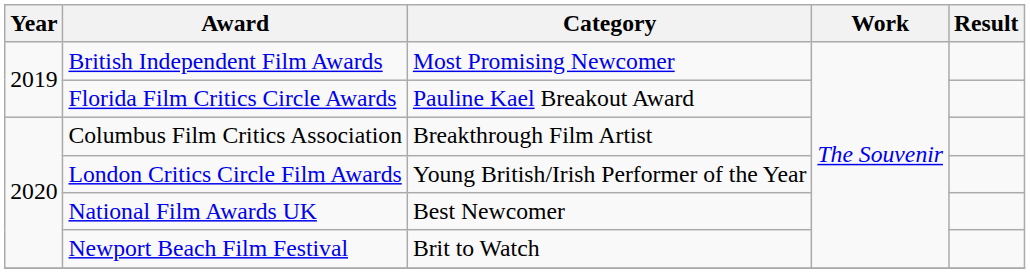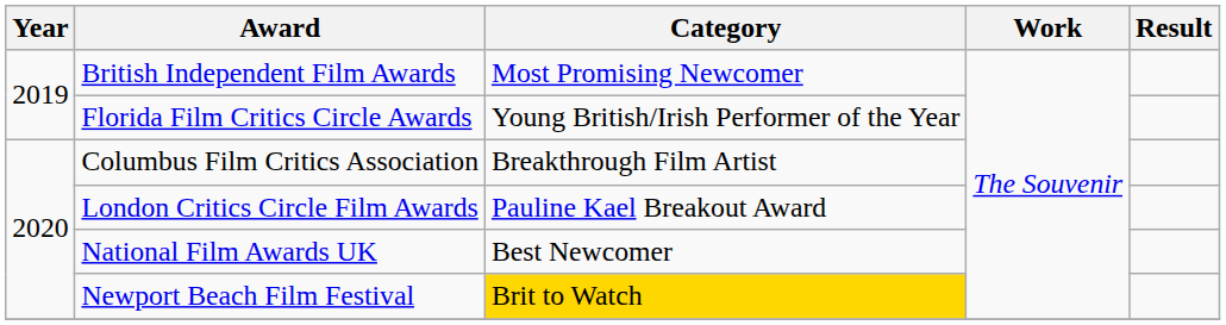 <table class="wikitable">
 <tr>
 <th>Year</th>
 <th>Award</th>
 <th>Category</th>
 <th>Work</th>
 <th>Result</th>
 </tr>
 <tr>
 <td rowspan="2">2019</td>
 <td><a href='#'>British Independent Film Awards</a></td>
 <td><a href='#'>Most Promising Newcomer</a></td>
 <td rowspan=6><em><a href='#'>The Souvenir</a></em></td>
 <td></td>
 </tr>
 <tr>
 <td><a href='#'>Florida Film Critics Circle Awards</a></td>
-<td><a href='#'>Pauline Kael</a> Breakout Award</td>
+<td>Young British/Irish Performer of the Year</td>
 <td></td>
 </tr>
 <tr>
 <td rowspan="4">2020</td>
 <td>Columbus Film Critics Association</td>
 <td>Breakthrough Film Artist</td>
 <td></td>
 </tr>
 <tr>
 <td><a href='#'>London Critics Circle Film Awards</a></td>
-<td>Young British/Irish Performer of the Year</td>
+<td><a href='#'>Pauline Kael</a> Breakout Award</td>
 <td></td>
 </tr>
 <tr>
 <td><a href='#'>National Film Awards UK</a></td>
 <td>Best Newcomer</td>
 <td></td>
 </tr>
 <tr>
 <td><a href='#'>Newport Beach Film Festival</a></td>
-<td>Brit to Watch</td>
+<td style="background: gold;">Brit to Watch</td>
 <td></td>
 </tr>
 <tr>
 </tr>
 </table>
